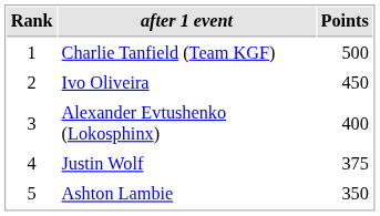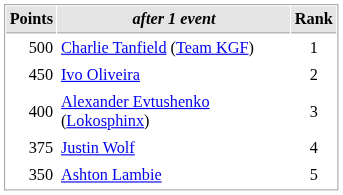 <table cellspacing="1" cellpadding="3" style="border:1px solid #aaa; font-size:90%;">
 <tr style="background:#e4e4e4;">
+<th style="border-bottom:1px solid #aaa; width:20px;">Points</th>
+<th style="border-bottom:1px solid #aaa; width:200px; white-space:nowrap;"><em>after 1 event</em> </th>
 <th style="border-bottom:1px solid #aaa; width:10px;">Rank</th>
-<th style="border-bottom:1px solid #aaa; width:200px; white-space:nowrap;"><em>after 1 event</em> </th>
-<th style="border-bottom:1px solid #aaa; width:20px;">Points</th>
 </tr>
 <tr>
+<td align="right">500</td>
+<td> <a href='#'>Charlie Tanfield</a> (<a href='#'>Team KGF</a>)</td>
 <td style="text-align:center;">1</td>
-<td> <a href='#'>Charlie Tanfield</a> (<a href='#'>Team KGF</a>)</td>
-<td align="right">500</td>
 </tr>
 <tr>
+<td align="right">450</td>
+<td> <a href='#'>Ivo Oliveira</a></td>
 <td style="text-align:center;">2</td>
-<td> <a href='#'>Ivo Oliveira</a></td>
-<td align="right">450</td>
 </tr>
 <tr>
+<td align="right">400</td>
+<td> <a href='#'>Alexander Evtushenko</a> (<a href='#'>Lokosphinx</a>)</td>
 <td style="text-align:center;">3</td>
-<td> <a href='#'>Alexander Evtushenko</a> (<a href='#'>Lokosphinx</a>)</td>
-<td align="right">400</td>
 </tr>
 <tr>
+<td align="right">375</td>
+<td> <a href='#'>Justin Wolf</a></td>
 <td style="text-align:center;">4</td>
-<td> <a href='#'>Justin Wolf</a></td>
-<td align="right">375</td>
 </tr>
 <tr>
+<td align="right">350</td>
+<td> <a href='#'>Ashton Lambie</a></td>
 <td style="text-align:center;">5</td>
-<td> <a href='#'>Ashton Lambie</a></td>
-<td align="right">350</td>
 </tr>
 </table>
